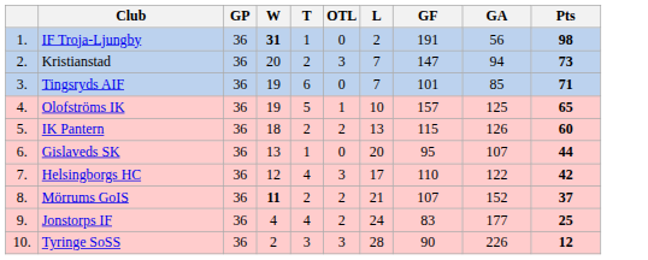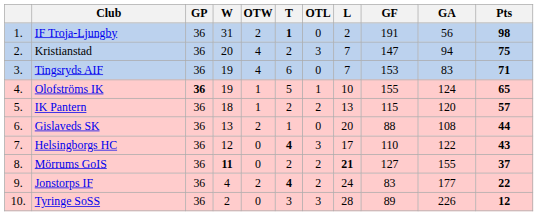 <table class="wikitable">
 <tr>
 <th width="30"></th>
 <th width="200">Club</th>
 <th width="30">GP</th>
 <th width="30">W</th>
+<th width="30">OTW</th>
 <th width="30">T</th>
 <th width="30">OTL</th>
 <th width="30">L</th>
 <th width="70">GF</th>
 <th width="70">GA</th>
 <th width="70">Pts</th>
 </tr>
 <tr bgcolor="#BCD2EE" align="center">
 <td>1.</td>
 <td align="left"><a href='#'>IF Troja-Ljungby</a></td>
 <td>36</td>
-<td><strong>31</strong></td>
-<td>1</td>
+<td>31</td>
+<td>2</td>
+<td><strong>1</strong></td>
 <td>0</td>
 <td>2</td>
 <td>191</td>
 <td>56</td>
 <td><strong>98</strong></td>
 </tr>
 <tr bgcolor="#BCD2EE" align="center">
 <td>2.</td>
 <td align="left">Kristianstad</td>
 <td>36</td>
 <td>20</td>
+<td>4</td>
 <td>2</td>
 <td>3</td>
 <td>7</td>
 <td>147</td>
 <td>94</td>
-<td><strong>73</strong></td>
+<td><strong>75</strong></td>
 </tr>
 <tr bgcolor="#BCD2EE" align="center">
 <td>3.</td>
 <td align="left"><a href='#'>Tingsryds AIF</a></td>
 <td>36</td>
 <td>19</td>
+<td>4</td>
 <td>6</td>
 <td>0</td>
 <td>7</td>
-<td>101</td>
-<td>85</td>
+<td>153</td>
+<td>83</td>
 <td><strong>71</strong></td>
 </tr>
 <tr bgcolor="#FFCCCC" align="center">
 <td>4.</td>
 <td align="left"><a href='#'>Olofströms IK</a></td>
-<td>36</td>
+<td><strong>36</strong></td>
 <td>19</td>
+<td>1</td>
 <td>5</td>
 <td>1</td>
 <td>10</td>
-<td>157</td>
-<td>125</td>
+<td>155</td>
+<td>124</td>
 <td><strong>65</strong></td>
 </tr>
 <tr bgcolor="#FFCCCC" align="center">
 <td>5.</td>
 <td align="left"><a href='#'>IK Pantern</a></td>
 <td>36</td>
 <td>18</td>
+<td>1</td>
 <td>2</td>
 <td>2</td>
 <td>13</td>
 <td>115</td>
-<td>126</td>
-<td><strong>60</strong></td>
+<td>120</td>
+<td><strong>57</strong></td>
 </tr>
 <tr bgcolor="#FFCCCC" align="center">
 <td>6.</td>
 <td align="left"><a href='#'>Gislaveds SK</a></td>
 <td>36</td>
 <td>13</td>
+<td>2</td>
 <td>1</td>
 <td>0</td>
 <td>20</td>
-<td>95</td>
-<td>107</td>
+<td>88</td>
+<td>108</td>
 <td><strong>44</strong></td>
 </tr>
 <tr bgcolor="#FFCCCC" align="center">
 <td>7.</td>
 <td align="left"><a href='#'>Helsingborgs HC</a></td>
 <td>36</td>
 <td>12</td>
-<td>4</td>
+<td>0</td>
+<td><strong>4</strong></td>
 <td>3</td>
 <td>17</td>
 <td>110</td>
 <td>122</td>
-<td><strong>42</strong></td>
+<td><strong>43</strong></td>
 </tr>
 <tr bgcolor="#FFCCCC" align="center">
 <td>8.</td>
 <td align="left"><a href='#'>Mörrums GoIS</a></td>
 <td>36</td>
 <td><strong>11</strong></td>
+<td>0</td>
 <td>2</td>
 <td>2</td>
-<td>21</td>
-<td>107</td>
-<td>152</td>
+<td><strong>21</strong></td>
+<td>127</td>
+<td>155</td>
 <td><strong>37</strong></td>
 </tr>
 <tr bgcolor="#FFCCCC" align="center">
 <td>9.</td>
 <td align="left"><a href='#'>Jonstorps IF</a></td>
 <td>36</td>
 <td>4</td>
-<td>4</td>
+<td>2</td>
+<td><strong>4</strong></td>
 <td>2</td>
 <td>24</td>
 <td>83</td>
 <td>177</td>
-<td><strong>25</strong></td>
+<td><strong>22</strong></td>
 </tr>
 <tr bgcolor="#FFCCCC" align="center">
 <td>10.</td>
 <td align="left"><a href='#'>Tyringe SoSS</a></td>
 <td>36</td>
 <td>2</td>
+<td>0</td>
 <td>3</td>
 <td>3</td>
 <td>28</td>
-<td>90</td>
+<td>89</td>
 <td>226</td>
 <td><strong>12</strong></td>
 </tr>
 </table>
